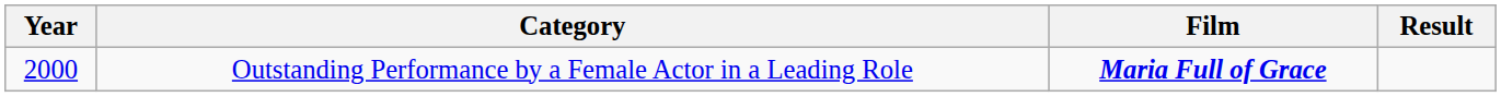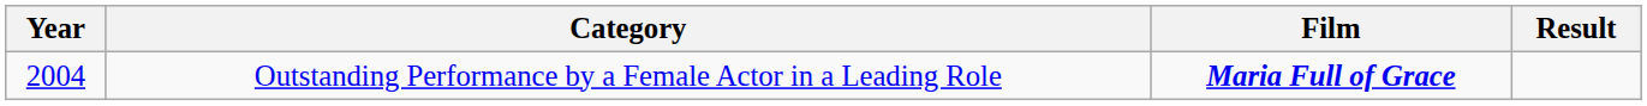 <table class="wikitable" width=70%>
 <tr>
 <th>Year</th>
 <th>Category</th>
 <th>Film</th>
 <th>Result</th>
 </tr>
 <tr>
-<td style="text-align:center;"><a href='#'>2000</a></td>
+<td style="text-align:center;"><a href='#'>2004</a></td>
 <td style="text-align:center;"><a href='#'>Outstanding Performance by a Female Actor in a Leading Role</a></td>
 <td style="text-align:center;"><strong><em><a href='#'>Maria Full of Grace</a></em></strong></td>
 <td></td>
 </tr>
 </table>
